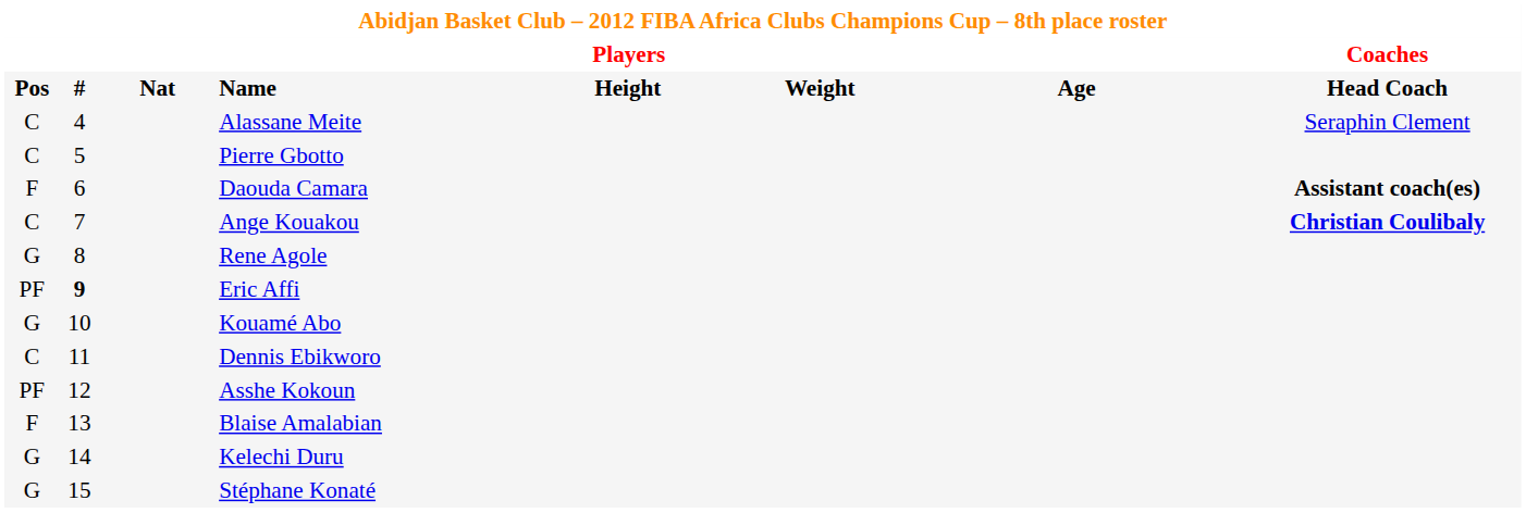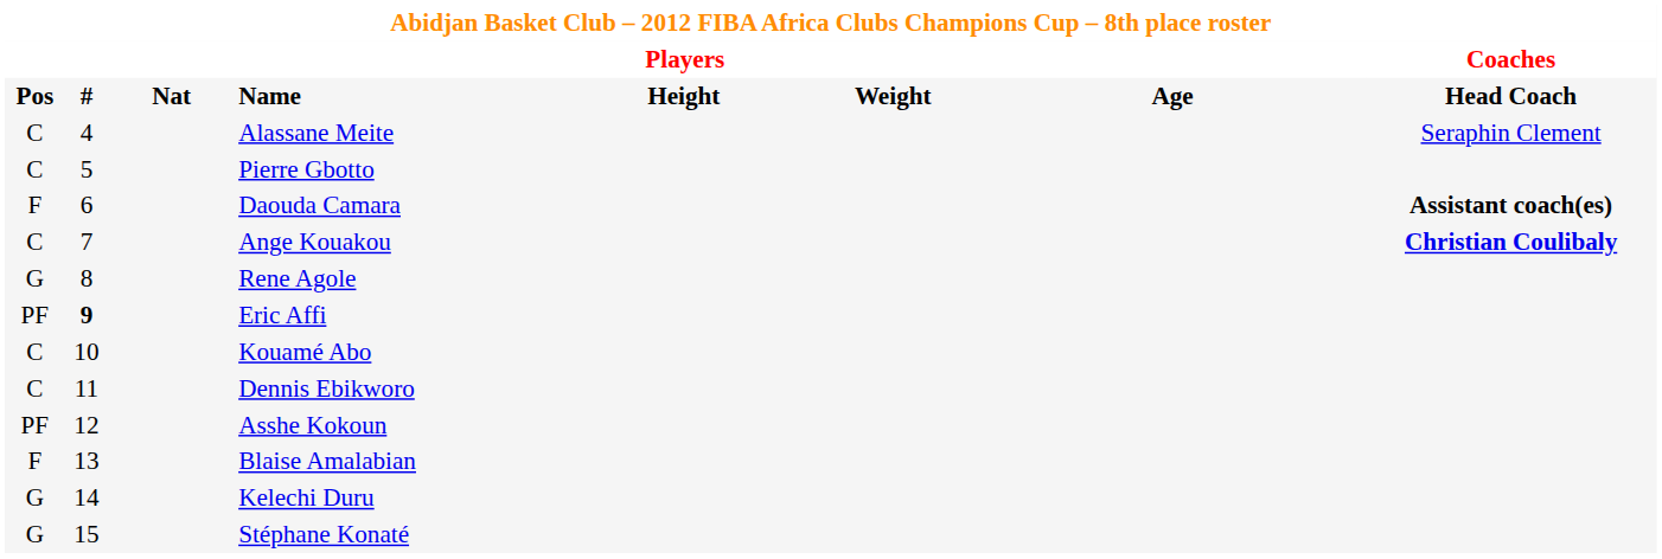 <table border=0 cellpadding=2 cellspacing=0  |- bgcolor=#f5f5f5 style="text-align:center; font-size:90%;" width=75%>
 <tr>
 <td colspan="8" style="background: white; color: #ff8c00"><strong>Abidjan Basket Club – 2012 FIBA Africa Clubs Champions Cup – 8th place roster</strong></td>
 </tr>
 <tr>
 <td colspan="7" style="background: white; color: red"><strong>Players</strong></td>
 <td style="background: white; color: red"><strong>Coaches</strong></td>
 </tr>
 <tr style="background=#f5f5f5; color: black">
 <th width=5px>Pos</th>
 <th width=5px>#</th>
 <th width=50px>Nat</th>
 <th width=135px align=left>Name</th>
 <th width=100px>Height</th>
 <th width=70px>Weight</th>
 <th width=160px>Age</th>
 <th width=120px>Head Coach</th>
 </tr>
 <tr>
 <td>C</td>
 <td>4</td>
 <td></td>
 <td align=left><a href='#'>Alassane Meite</a></td>
 <td><span></span></td>
 <td></td>
 <td><span></span></td>
 <td> <a href='#'>Seraphin Clement</a></td>
 </tr>
 <tr>
 <td>C</td>
 <td>5</td>
 <td></td>
 <td align=left><a href='#'>Pierre Gbotto</a></td>
 <td><span></span></td>
 <td></td>
 <td><span></span></td>
 </tr>
 <tr>
 <td>F</td>
 <td>6</td>
 <td></td>
 <td align=left><a href='#'>Daouda Camara</a></td>
 <td><span></span></td>
 <td></td>
 <td><span></span></td>
 <td><strong>Assistant coach(es)</strong></td>
 </tr>
 <tr>
 <td>C</td>
 <td>7</td>
 <td></td>
 <td align=left><a href='#'>Ange Kouakou</a></td>
 <td><span></span></td>
 <td></td>
 <td><span></span></td>
 <td><strong> <a href='#'>Christian Coulibaly</a></strong></td>
 </tr>
 <tr>
 <td>G</td>
 <td>8</td>
 <td></td>
 <td align=left><a href='#'>Rene Agole</a></td>
 <td><span></span></td>
 <td></td>
 <td><span></span></td>
 </tr>
 <tr>
 <td>PF</td>
 <td><strong>9</strong></td>
 <td></td>
 <td align=left><a href='#'>Eric Affi</a></td>
 <td><span></span></td>
 <td></td>
 <td><span></span></td>
 </tr>
 <tr>
-<td>G</td>
+<td>C</td>
 <td>10</td>
 <td></td>
 <td align=left><a href='#'>Kouamé Abo</a></td>
 <td><span></span></td>
 <td></td>
 <td><span></span></td>
 </tr>
 <tr>
 <td>C</td>
 <td>11</td>
 <td></td>
 <td align=left><a href='#'>Dennis Ebikworo</a></td>
 <td><span></span></td>
 <td></td>
 <td><span></span></td>
 </tr>
 <tr>
 <td>PF</td>
 <td>12</td>
 <td></td>
 <td align=left><a href='#'>Asshe Kokoun</a></td>
 <td><span></span></td>
 <td></td>
 <td><span></span></td>
 </tr>
 <tr>
 <td>F</td>
 <td>13</td>
 <td></td>
 <td align=left><a href='#'>Blaise Amalabian</a></td>
 <td><span></span></td>
 <td></td>
 <td><span></span></td>
 </tr>
 <tr>
 <td>G</td>
 <td>14</td>
 <td></td>
 <td align=left><a href='#'>Kelechi Duru</a></td>
 <td><span></span></td>
 <td></td>
 <td><span></span></td>
 </tr>
 <tr>
 <td>G</td>
 <td>15</td>
 <td></td>
 <td align=left><a href='#'>Stéphane Konaté</a></td>
 <td><span></span></td>
 <td><span></span></td>
 <td><span></span></td>
 </tr>
 </table>
